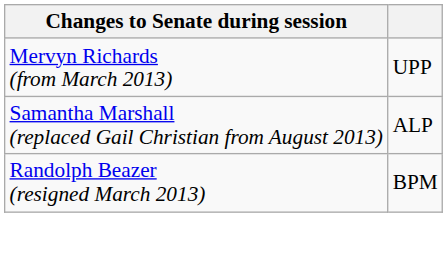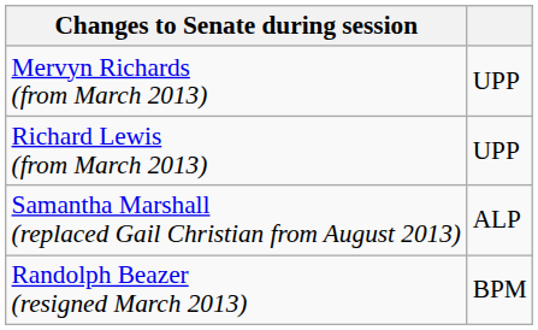 <table class="wikitable">
 <tr>
 <th><strong>Changes to Senate during session</strong></th>
 <th></th>
 </tr>
 <tr>
 <td><a href='#'>Mervyn Richards</a><br><em>(from March 2013)</em></td>
+<td>UPP</td>
+</tr>
+<tr>
+<td><a href='#'>Richard Lewis</a><br><em>(from March 2013)</em></td>
 <td>UPP</td>
 </tr>
 <tr>
 <td><a href='#'>Samantha Marshall</a><br><em>(replaced Gail Christian from August 2013)</em></td>
 <td>ALP</td>
 </tr>
 <tr>
 <td><a href='#'>Randolph Beazer</a><br><em>(resigned March 2013)</em></td>
 <td>BPM</td>
 </tr>
 </table>
